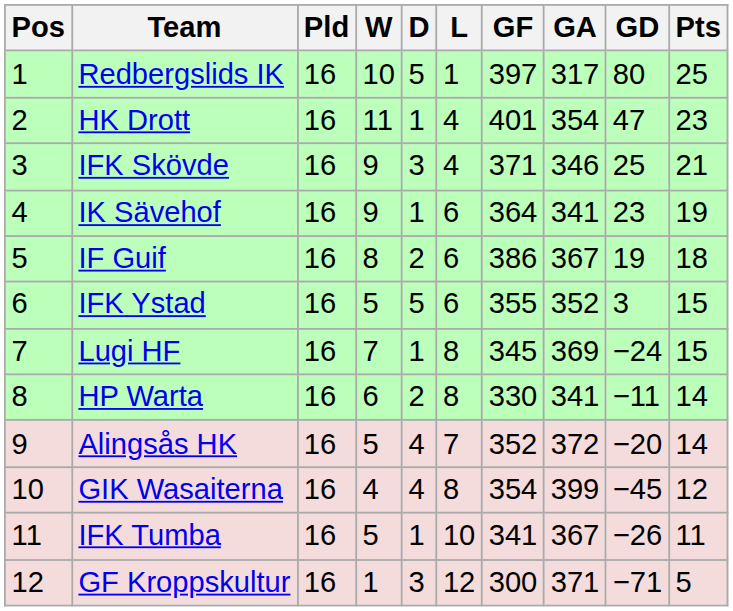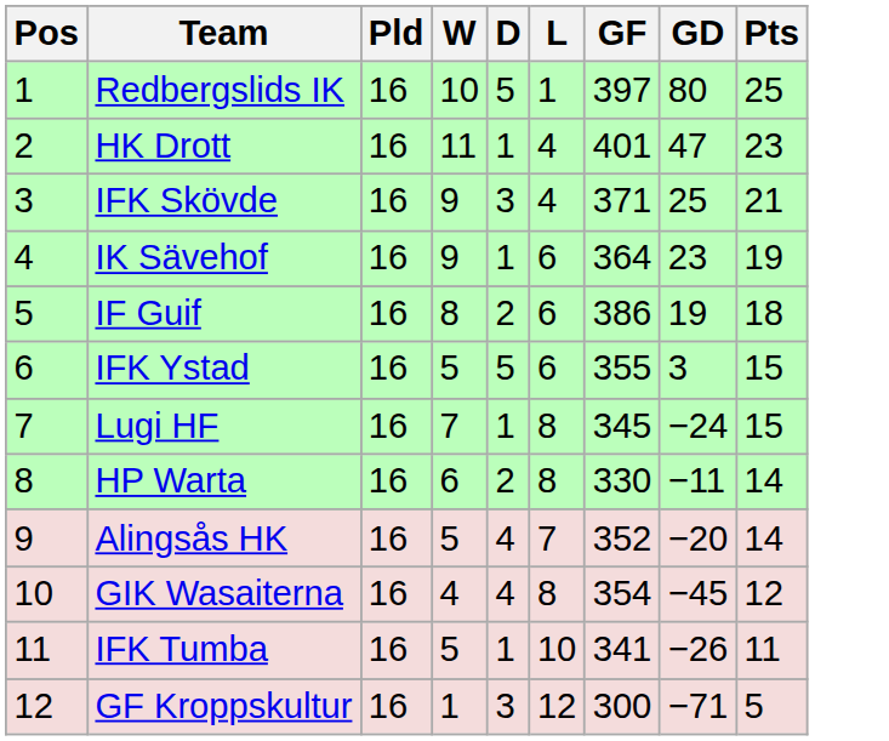 <table class="wikitable">
 <tr>
 <th><span>Pos</span></th>
 <th>Team</th>
 <th><span>Pld</span></th>
 <th><span>W</span></th>
 <th><span>D</span></th>
 <th><span>L</span></th>
 <th><span>GF</span></th>
-<th><span>GA</span></th>
 <th><span>GD</span></th>
 <th><span>Pts</span></th>
 </tr>
 <tr style="background:#bbffbb">
 <td>1</td>
 <td><a href='#'>Redbergslids IK</a></td>
 <td>16</td>
 <td>10</td>
 <td>5</td>
 <td>1</td>
 <td>397</td>
-<td>317</td>
 <td>80</td>
 <td>25</td>
 </tr>
 <tr style="background:#bbffbb">
 <td>2</td>
 <td><a href='#'>HK Drott</a></td>
 <td>16</td>
 <td>11</td>
 <td>1</td>
 <td>4</td>
 <td>401</td>
-<td>354</td>
 <td>47</td>
 <td>23</td>
 </tr>
 <tr style="background:#bbffbb">
 <td>3</td>
 <td><a href='#'>IFK Skövde</a></td>
 <td>16</td>
 <td>9</td>
 <td>3</td>
 <td>4</td>
 <td>371</td>
-<td>346</td>
 <td>25</td>
 <td>21</td>
 </tr>
 <tr style="background:#bbffbb">
 <td>4</td>
 <td><a href='#'>IK Sävehof</a></td>
 <td>16</td>
 <td>9</td>
 <td>1</td>
 <td>6</td>
 <td>364</td>
-<td>341</td>
 <td>23</td>
 <td>19</td>
 </tr>
 <tr style="background:#bbffbb">
 <td>5</td>
 <td><a href='#'>IF Guif</a></td>
 <td>16</td>
 <td>8</td>
 <td>2</td>
 <td>6</td>
 <td>386</td>
-<td>367</td>
 <td>19</td>
 <td>18</td>
 </tr>
 <tr style="background:#bbffbb">
 <td>6</td>
 <td><a href='#'>IFK Ystad</a></td>
 <td>16</td>
 <td>5</td>
 <td>5</td>
 <td>6</td>
 <td>355</td>
-<td>352</td>
 <td>3</td>
 <td>15</td>
 </tr>
 <tr style="background:#bbffbb">
 <td>7</td>
 <td><a href='#'>Lugi HF</a></td>
 <td>16</td>
 <td>7</td>
 <td>1</td>
 <td>8</td>
 <td>345</td>
-<td>369</td>
 <td>−24</td>
 <td>15</td>
 </tr>
 <tr style="background:#bbffbb">
 <td>8</td>
 <td><a href='#'>HP Warta</a></td>
 <td>16</td>
 <td>6</td>
 <td>2</td>
 <td>8</td>
 <td>330</td>
-<td>341</td>
 <td>−11</td>
 <td>14</td>
 </tr>
 <tr style="background:#f4dcdc">
 <td>9</td>
 <td><a href='#'>Alingsås HK</a></td>
 <td>16</td>
 <td>5</td>
 <td>4</td>
 <td>7</td>
 <td>352</td>
-<td>372</td>
 <td>−20</td>
 <td>14</td>
 </tr>
 <tr style="background:#f4dcdc">
 <td>10</td>
 <td><a href='#'>GIK Wasaiterna</a></td>
 <td>16</td>
 <td>4</td>
 <td>4</td>
 <td>8</td>
 <td>354</td>
-<td>399</td>
 <td>−45</td>
 <td>12</td>
 </tr>
 <tr style="background:#f4dcdc">
 <td>11</td>
 <td><a href='#'>IFK Tumba</a></td>
 <td>16</td>
 <td>5</td>
 <td>1</td>
 <td>10</td>
 <td>341</td>
-<td>367</td>
 <td>−26</td>
 <td>11</td>
 </tr>
 <tr style="background:#f4dcdc">
 <td>12</td>
 <td><a href='#'>GF Kroppskultur</a></td>
 <td>16</td>
 <td>1</td>
 <td>3</td>
 <td>12</td>
 <td>300</td>
-<td>371</td>
 <td>−71</td>
 <td>5</td>
 </tr>
 </table>
